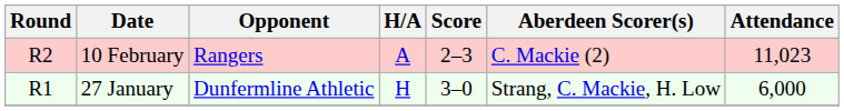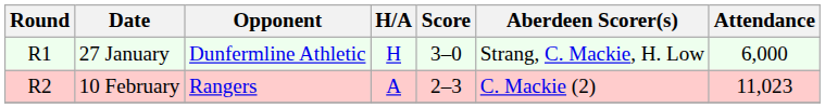 <table class="wikitable" style="text-align:center">
 <tr>
 <th>Round</th>
 <th>Date</th>
 <th>Opponent</th>
 <th>H/A</th>
 <th>Score</th>
 <th>Aberdeen Scorer(s)</th>
 <th>Attendance</th>
 </tr>
+<tr bgcolor=#EEFFEE>
+<td>R1</td>
+<td align=left>27 January</td>
+<td align=left><a href='#'>Dunfermline Athletic</a></td>
+<td><a href='#'>H</a></td>
+<td>3–0</td>
+<td align=left>Strang, <a href='#'>C. Mackie</a>, H. Low</td>
+<td>6,000</td>
+</tr>
 <tr bgcolor=#FFCCCC>
 <td>R2</td>
 <td align=left>10 February</td>
 <td align=left><a href='#'>Rangers</a></td>
 <td><a href='#'>A</a></td>
 <td>2–3</td>
 <td align=left><a href='#'>C. Mackie</a> (2)</td>
 <td>11,023</td>
 </tr>
-<tr bgcolor=#EEFFEE>
-<td>R1</td>
-<td align=left>27 January</td>
-<td align=left><a href='#'>Dunfermline Athletic</a></td>
-<td><a href='#'>H</a></td>
-<td>3–0</td>
-<td align=left>Strang, <a href='#'>C. Mackie</a>, H. Low</td>
-<td>6,000</td>
-</tr>
 <tr>
 </tr>
 </table>
